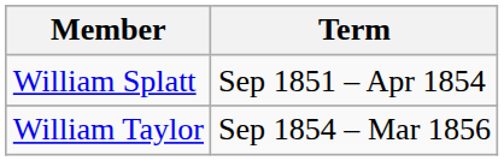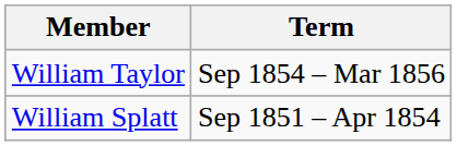 <table class="wikitable">
 <tr>
 <th>Member</th>
 <th>Term</th>
 </tr>
 <tr>
+<td><a href='#'>William Taylor</a></td>
+<td>Sep 1854 – Mar 1856</td>
+</tr>
+<tr>
 <td><a href='#'>William Splatt</a></td>
 <td>Sep 1851 – Apr 1854</td>
 </tr>
-<tr>
-<td><a href='#'>William Taylor</a></td>
-<td>Sep 1854 – Mar 1856</td>
-</tr>
 </table>
